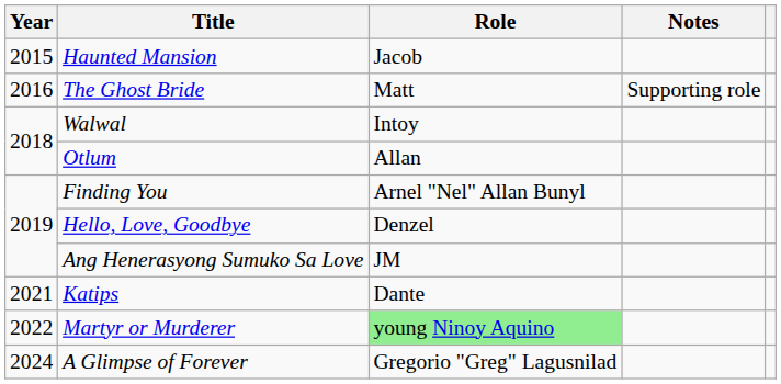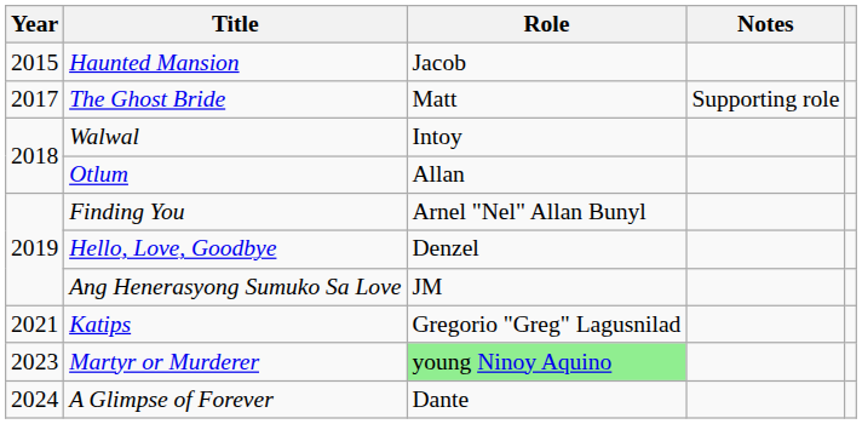 <table class="wikitable">
 <tr>
 <th>Year</th>
 <th>Title</th>
 <th>Role</th>
 <th>Notes</th>
 <th></th>
 </tr>
 <tr>
 <td>2015</td>
 <td><em><a href='#'>Haunted Mansion</a></em></td>
 <td>Jacob</td>
 <td></td>
 <td></td>
 </tr>
 <tr>
-<td>2016</td>
+<td>2017</td>
 <td><em><a href='#'>The Ghost Bride</a></em></td>
 <td>Matt</td>
 <td>Supporting role</td>
 <td></td>
 </tr>
 <tr>
 <td rowspan="2">2018</td>
 <td><em>Walwal</em></td>
 <td>Intoy</td>
 <td></td>
 <td></td>
 </tr>
 <tr>
 <td><em><a href='#'>Otlum</a></em></td>
 <td>Allan</td>
 <td></td>
 <td></td>
 </tr>
 <tr>
 <td rowspan="3">2019</td>
 <td><em>Finding You</em></td>
 <td>Arnel "Nel" Allan Bunyl</td>
 <td></td>
 <td></td>
 </tr>
 <tr>
 <td><em><a href='#'>Hello, Love, Goodbye</a></em></td>
 <td>Denzel</td>
 <td></td>
 <td></td>
 </tr>
 <tr>
 <td><em>Ang Henerasyong Sumuko Sa Love</em></td>
 <td>JM</td>
 <td></td>
 <td></td>
 </tr>
 <tr>
 <td>2021</td>
 <td><em><a href='#'>Katips</a></em></td>
-<td>Dante</td>
+<td>Gregorio "Greg" Lagusnilad</td>
 <td></td>
 <td></td>
 </tr>
 <tr>
-<td>2022</td>
+<td>2023</td>
 <td><em><a href='#'>Martyr or Murderer</a></em></td>
 <td style="background: lightgreen;">young <a href='#'>Ninoy Aquino</a></td>
 <td></td>
 <td><br></td>
 </tr>
 <tr>
 <td>2024</td>
 <td><em>A Glimpse of Forever</em></td>
-<td>Gregorio "Greg" Lagusnilad</td>
+<td>Dante</td>
 <td></td>
 <td></td>
 </tr>
 </table>
